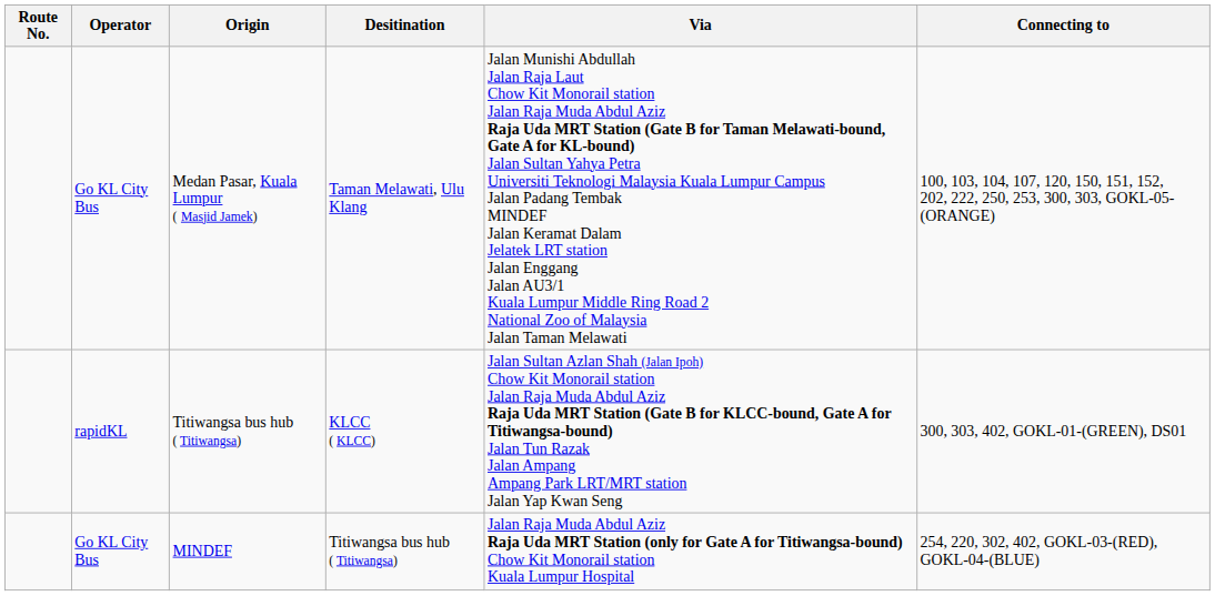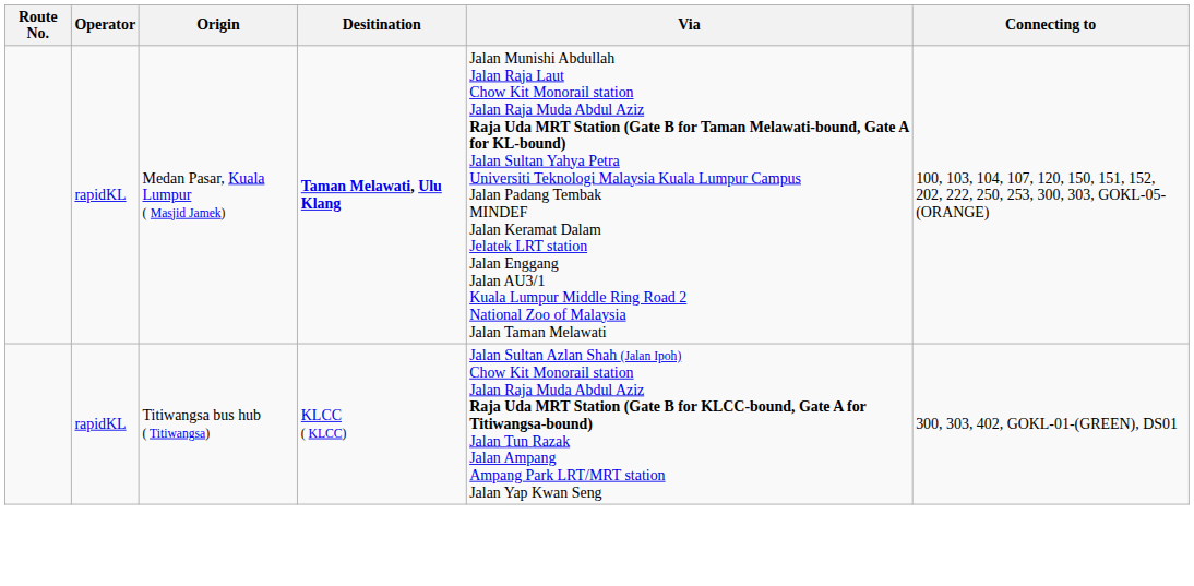 <table class="wikitable">
 <tr>
 <th>Route No.</th>
 <th>Operator</th>
 <th>Origin</th>
 <th>Desitination</th>
 <th>Via</th>
 <th>Connecting to</th>
 </tr>
 <tr>
 <td></td>
-<td><a href='#'>Go KL City Bus</a></td>
+<td><a href='#'>rapidKL</a></td>
 <td>Medan Pasar, <a href='#'>Kuala Lumpur</a><br><small>(</small> <small><a href='#'>Masjid Jamek</a>)</small></td>
-<td><a href='#'>Taman Melawati</a>, <a href='#'>Ulu Klang</a></td>
+<td><strong><a href='#'>Taman Melawati</a>, <a href='#'>Ulu Klang</a></strong></td>
 <td>Jalan Munishi Abdullah<br><a href='#'>Jalan Raja Laut</a><br> <a href='#'>Chow Kit Monorail station</a><br><a href='#'>Jalan Raja Muda Abdul Aziz</a><br> <strong>Raja Uda MRT Station (Gate B for Taman Melawati-bound, Gate A for KL-bound)</strong><br><a href='#'>Jalan Sultan Yahya Petra</a><br><a href='#'>Universiti Teknologi Malaysia Kuala Lumpur Campus</a><br>Jalan Padang Tembak<br>MINDEF<br>Jalan Keramat Dalam<br> <a href='#'>Jelatek LRT station</a><br>Jalan Enggang<br>Jalan AU3/1<br><a href='#'>Kuala Lumpur Middle Ring Road 2</a><br><a href='#'>National Zoo of Malaysia</a><br>Jalan Taman Melawati</td>
 <td>100, 103, 104, 107, 120, 150, 151, 152, <br>202, 222, 250, 253, 300, 303, GOKL-05-(ORANGE)</td>
 </tr>
 <tr>
 <td></td>
 <td><a href='#'>rapidKL</a></td>
 <td>Titiwangsa bus hub <br><small>(    <a href='#'>Titiwangsa</a>)</small></td>
 <td><a href='#'>KLCC</a><br><small>( <a href='#'>KLCC</a>)</small></td>
 <td><a href='#'>Jalan Sultan Azlan Shah <small>(Jalan Ipoh)</small></a><br> <a href='#'>Chow Kit Monorail station</a><br><a href='#'>Jalan Raja Muda Abdul Aziz</a><br> <strong>Raja Uda MRT Station (Gate B for KLCC-bound, Gate A for Titiwangsa-bound)</strong><br><a href='#'>Jalan Tun Razak</a><br><a href='#'>Jalan Ampang</a><br> <a href='#'>Ampang Park LRT/MRT station</a><br>Jalan Yap Kwan Seng</td>
 <td>300, 303, 402, GOKL-01-(GREEN), DS01</td>
 </tr>
-<tr>
-<td></td>
-<td><a href='#'>Go KL City Bus</a></td>
-<td><a href='#'>MINDEF</a></td>
-<td>Titiwangsa bus hub <br><small>(    <a href='#'>Titiwangsa</a>)</small></td>
-<td><a href='#'>Jalan Raja Muda Abdul Aziz</a><br> <strong>Raja Uda MRT Station (only for Gate A for Titiwangsa-bound)</strong><br> <a href='#'>Chow Kit Monorail station</a><br><a href='#'>Kuala Lumpur Hospital</a></td>
-<td>254, 220, 302, 402, GOKL-03-(RED), GOKL-04-(BLUE)</td>
-</tr>
 </table>
